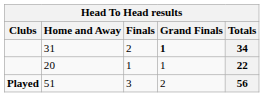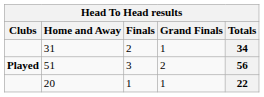 <table class="wikitable">
 <tr>
 <th colspan="5">Head To Head results</th>
 </tr>
 <tr>
 <th>Clubs</th>
 <th>Home and Away</th>
 <th>Finals</th>
 <th>Grand Finals</th>
 <th>Totals</th>
 </tr>
 <tr>
 <td> <strong></strong></td>
 <td>31</td>
 <td>2</td>
-<td><strong>1</strong></td>
+<td>1</td>
 <th>34</th>
+</tr>
+<tr>
+<td><strong>Played</strong></td>
+<td>51</td>
+<td>3</td>
+<td>2</td>
+<th>56</th>
 </tr>
 <tr>
 <td> <strong></strong></td>
 <td>20</td>
 <td>1</td>
 <td>1</td>
 <th>22</th>
 </tr>
-<tr>
-<td><strong>Played</strong></td>
-<td>51</td>
-<td>3</td>
-<td>2</td>
-<th>56</th>
-</tr>
 </table>
